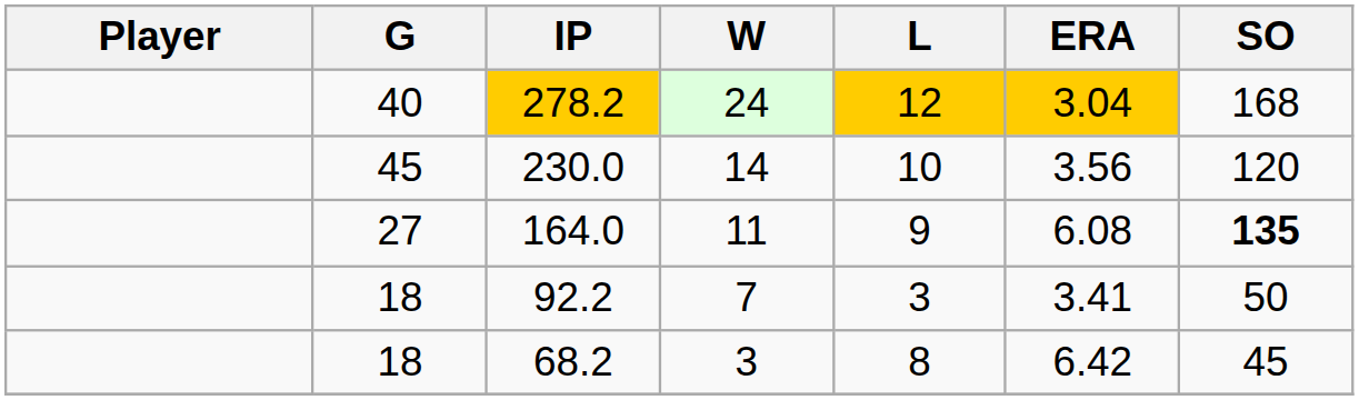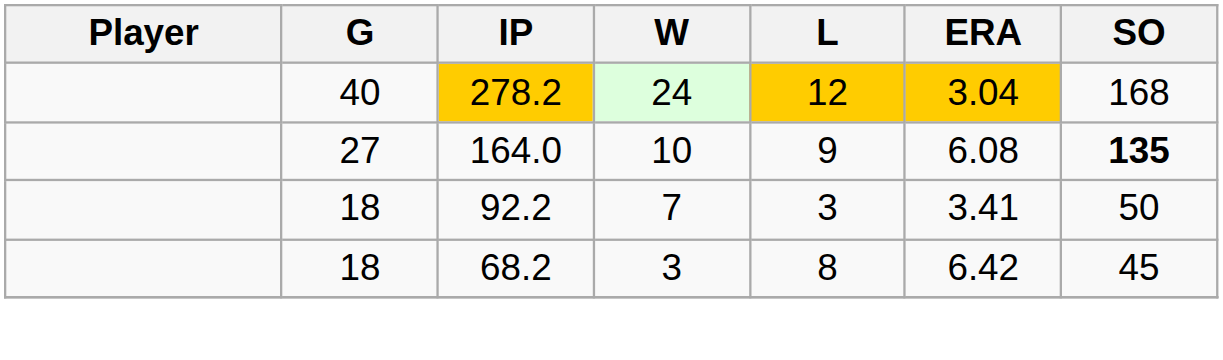 <table class="wikitable sortable">
 <tr>
 <th bgcolor="#DDDDFF" width="16%">Player</th>
 <th bgcolor="#DDDDFF" width="9%">G</th>
 <th bgcolor="#DDDDFF" width="9%">IP</th>
 <th bgcolor="#DDDDFF" width="9%">W</th>
 <th bgcolor="#DDDDFF" width="9%">L</th>
 <th bgcolor="#DDDDFF" width="9%">ERA</th>
 <th bgcolor="#DDDDFF" width="9%">SO</th>
 </tr>
 <tr align="center">
 <td></td>
 <td>40</td>
 <td bgcolor="#FFCC00">278.2</td>
 <td bgcolor="#DDFFDD">24</td>
 <td bgcolor="#FFCC00">12</td>
 <td bgcolor="#FFCC00">3.04</td>
 <td>168</td>
 </tr>
 <tr align="center">
 <td></td>
-<td>45</td>
-<td>230.0</td>
-<td>14</td>
-<td>10</td>
-<td>3.56</td>
-<td>120</td>
-</tr>
-<tr align="center">
-<td></td>
 <td>27</td>
 <td>164.0</td>
-<td>11</td>
+<td>10</td>
 <td>9</td>
 <td>6.08</td>
 <td><strong>135</strong></td>
 </tr>
 <tr align="center">
 <td></td>
 <td>18</td>
 <td>92.2</td>
 <td>7</td>
 <td>3</td>
 <td>3.41</td>
 <td>50</td>
 </tr>
 <tr align="center">
 <td></td>
 <td>18</td>
 <td>68.2</td>
 <td>3</td>
 <td>8</td>
 <td>6.42</td>
 <td>45</td>
 </tr>
 <tr align="center">
 </tr>
 </table>
